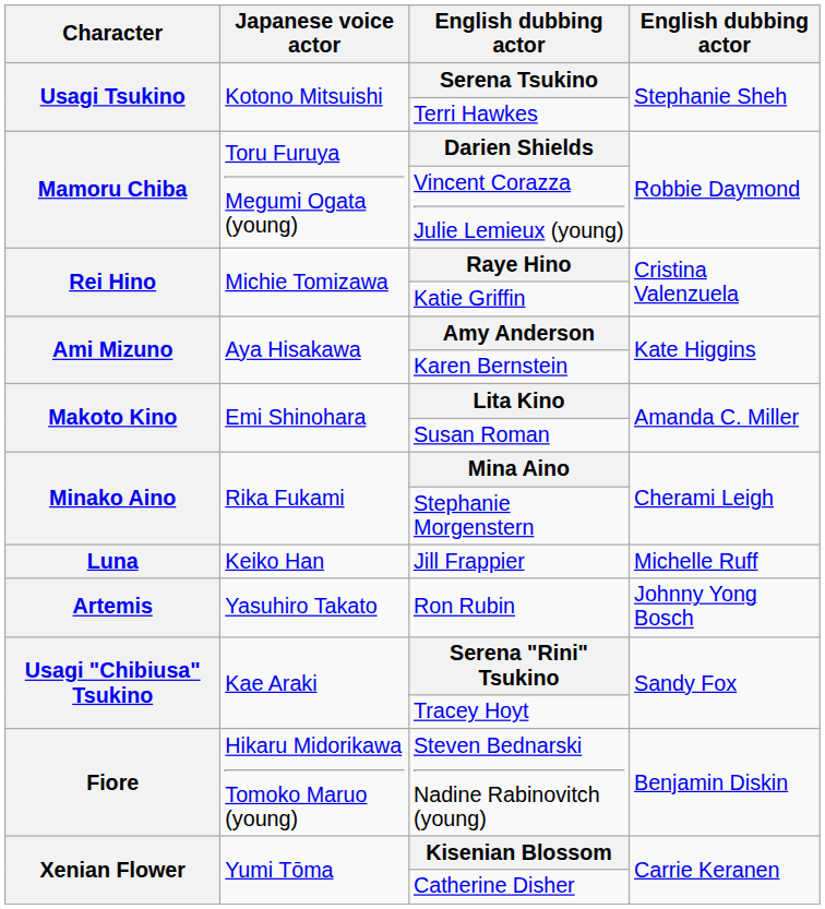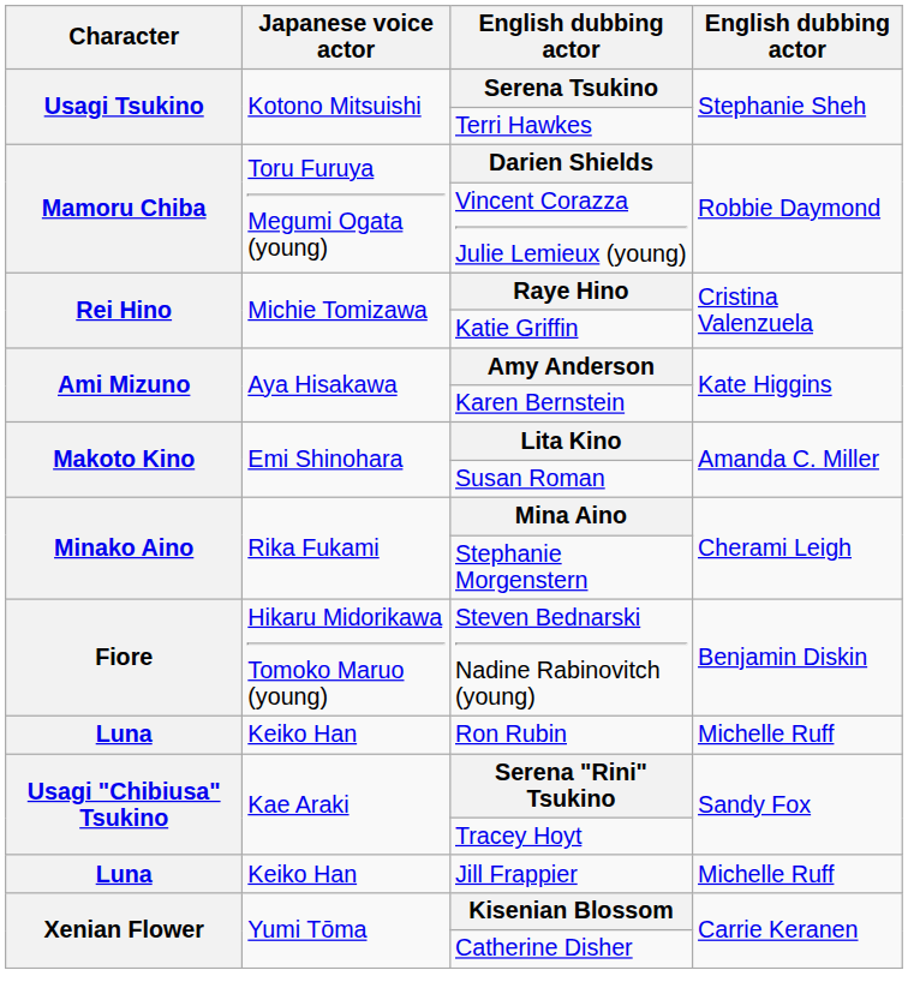 <table class="wikitable plainrowheaders">
 <tr>
 <th scope="col">Character</th>
 <th scope="col">Japanese voice actor</th>
 <th scope="col">English dubbing actor <br></th>
 <th scope="col">English dubbing actor <br></th>
 </tr>
 <tr>
 <th scope="row" rowspan="2"><a href='#'>Usagi Tsukino</a></th>
 <td rowspan="2"><a href='#'>Kotono Mitsuishi</a></td>
 <th>Serena Tsukino</th>
 <td rowspan="2"><a href='#'>Stephanie Sheh</a></td>
 </tr>
 <tr>
 <td><a href='#'>Terri Hawkes</a></td>
 </tr>
 <tr>
 <th scope="row" rowspan="2"><a href='#'>Mamoru Chiba</a></th>
 <td rowspan="2"><a href='#'>Toru Furuya</a><hr><a href='#'>Megumi Ogata</a> (young)</td>
 <th>Darien Shields</th>
 <td rowspan="2"><a href='#'>Robbie Daymond</a></td>
 </tr>
 <tr>
 <td><a href='#'>Vincent Corazza</a><hr><a href='#'>Julie Lemieux</a> (young)</td>
 </tr>
 <tr>
 <th scope="row" rowspan="2"><a href='#'>Rei Hino</a></th>
 <td rowspan="2"><a href='#'>Michie Tomizawa</a></td>
 <th>Raye Hino</th>
 <td rowspan="2"><a href='#'>Cristina Valenzuela</a></td>
 </tr>
 <tr>
 <td><a href='#'>Katie Griffin</a></td>
 </tr>
 <tr>
 <th scope="row" rowspan="2"><a href='#'>Ami Mizuno</a></th>
 <td rowspan="2"><a href='#'>Aya Hisakawa</a></td>
 <th>Amy Anderson</th>
 <td rowspan="2"><a href='#'>Kate Higgins</a></td>
 </tr>
 <tr>
 <td><a href='#'>Karen Bernstein</a></td>
 </tr>
 <tr>
 <th scope="row" rowspan="2"><a href='#'>Makoto Kino</a></th>
 <td rowspan="2"><a href='#'>Emi Shinohara</a></td>
 <th>Lita Kino</th>
 <td rowspan="2"><a href='#'>Amanda C. Miller</a></td>
 </tr>
 <tr>
 <td><a href='#'>Susan Roman</a></td>
 </tr>
 <tr>
 <th scope="row" rowspan="2"><a href='#'>Minako Aino</a></th>
 <td rowspan="2"><a href='#'>Rika Fukami</a></td>
 <th>Mina Aino</th>
 <td rowspan="2"><a href='#'>Cherami Leigh</a></td>
 </tr>
 <tr>
 <td><a href='#'>Stephanie Morgenstern</a></td>
 </tr>
 <tr>
+<th scope="row">Fiore</th>
+<td><a href='#'>Hikaru Midorikawa</a><hr><a href='#'>Tomoko Maruo</a> (young)</td>
+<td><a href='#'>Steven Bednarski</a><hr>Nadine Rabinovitch (young)</td>
+<td><a href='#'>Benjamin Diskin</a></td>
+</tr>
+<tr>
 <th scope="row"><a href='#'>Luna</a></th>
 <td><a href='#'>Keiko Han</a></td>
-<td><a href='#'>Jill Frappier</a></td>
+<td><a href='#'>Ron Rubin</a></td>
 <td><a href='#'>Michelle Ruff</a></td>
-</tr>
-<tr>
-<th scope="row"><a href='#'>Artemis</a></th>
-<td><a href='#'>Yasuhiro Takato</a></td>
-<td><a href='#'>Ron Rubin</a></td>
-<td><a href='#'>Johnny Yong Bosch</a></td>
 </tr>
 <tr>
 <th scope="row" rowspan="2"><a href='#'>Usagi "Chibiusa" Tsukino</a></th>
 <td rowspan="2"><a href='#'>Kae Araki</a></td>
 <th>Serena "Rini" Tsukino</th>
 <td rowspan="2"><a href='#'>Sandy Fox</a></td>
 </tr>
 <tr>
 <td><a href='#'>Tracey Hoyt</a></td>
 </tr>
 <tr>
-<th scope="row">Fiore</th>
-<td><a href='#'>Hikaru Midorikawa</a><hr><a href='#'>Tomoko Maruo</a> (young)</td>
-<td><a href='#'>Steven Bednarski</a><hr>Nadine Rabinovitch (young)</td>
-<td><a href='#'>Benjamin Diskin</a></td>
+<th scope="row"><a href='#'>Luna</a></th>
+<td><a href='#'>Keiko Han</a></td>
+<td><a href='#'>Jill Frappier</a></td>
+<td><a href='#'>Michelle Ruff</a></td>
 </tr>
 <tr>
 <th scope="row" rowspan="2">Xenian Flower</th>
 <td rowspan="2"><a href='#'>Yumi Tōma</a></td>
 <th>Kisenian Blossom</th>
 <td rowspan="2"><a href='#'>Carrie Keranen</a></td>
 </tr>
 <tr>
 <td><a href='#'>Catherine Disher</a></td>
 </tr>
 <tr>
 </tr>
 </table>
